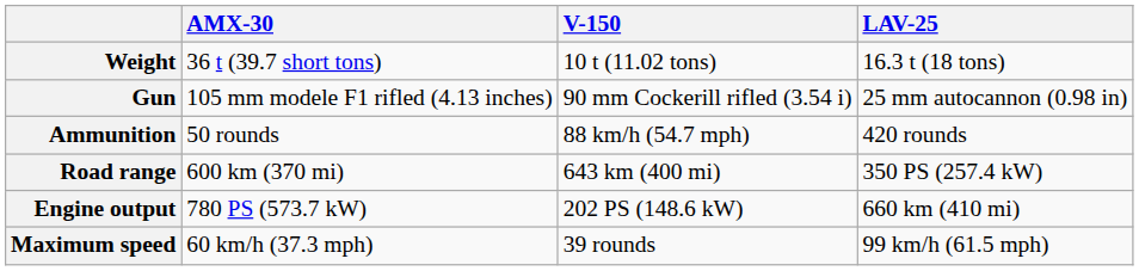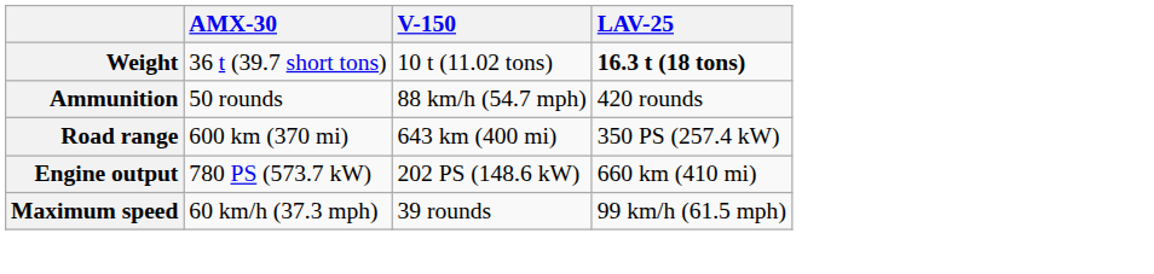 <table class="wikitable" style="border-collapse:collapse; text-align:left;" summary="Characteristics of Coalition armored fighting vehicles at Khafji">
 <tr style="vertical-align:bottom; border-bottom:1px solid #999;">
 <th></th>
 <th style="text-align:left;"><a href='#'>AMX-30</a></th>
 <th style="text-align:left;"><a href='#'>V-150</a></th>
 <th style="text-align:left;"><a href='#'>LAV-25</a></th>
 </tr>
 <tr>
 <th style="text-align:right;">Weight</th>
 <td>36 <a href='#'>t</a> (39.7 <a href='#'>short tons</a>)</td>
 <td>10 t (11.02 tons)</td>
-<td>16.3 t (18 tons)</td>
-</tr>
-<tr>
-<th style="text-align:right;">Gun</th>
-<td>105 mm modele F1 rifled (4.13 inches)</td>
-<td>90 mm Cockerill rifled (3.54 i)</td>
-<td>25 mm autocannon (0.98 in)</td>
+<td><strong>16.3 t (18 tons)</strong></td>
 </tr>
 <tr>
 <th style="text-align:right;">Ammunition</th>
 <td>50 rounds</td>
 <td>88 km/h (54.7 mph)</td>
 <td>420 rounds</td>
 </tr>
 <tr>
 <th style="text-align:right;">Road range</th>
 <td>600 km (370 mi)</td>
 <td>643 km (400 mi)</td>
 <td>350 PS (257.4 kW)</td>
 </tr>
 <tr>
 <th style="text-align:right;">Engine output</th>
 <td>780 <a href='#'>PS</a> (573.7 kW)</td>
 <td>202 PS (148.6 kW)</td>
 <td>660 km (410 mi)</td>
 </tr>
 <tr>
 <th style="text-align:right;">Maximum speed</th>
 <td>60 km/h (37.3 mph)</td>
 <td>39 rounds</td>
 <td>99 km/h (61.5 mph)</td>
 </tr>
 </table>
